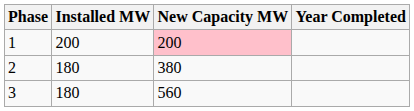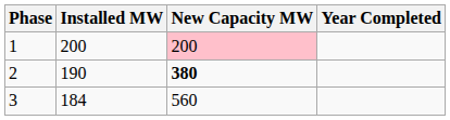 <table class="wikitable sortable" style="margin: 0.5em auto">
 <tr>
 <th>Phase</th>
 <th>Installed MW</th>
 <th>New Capacity MW</th>
 <th>Year Completed</th>
 </tr>
 <tr>
 <td>1</td>
 <td>200 </td>
 <td style="background: pink;">200</td>
 <td></td>
 </tr>
 <tr>
 <td>2</td>
-<td>180</td>
-<td>380</td>
+<td>190</td>
+<td><strong>380</strong></td>
 <td></td>
 </tr>
 <tr>
 <td>3</td>
-<td>180</td>
+<td>184</td>
 <td>560</td>
 <td></td>
 </tr>
 <tr>
 </tr>
 </table>
